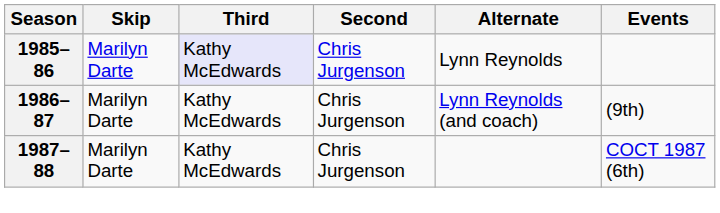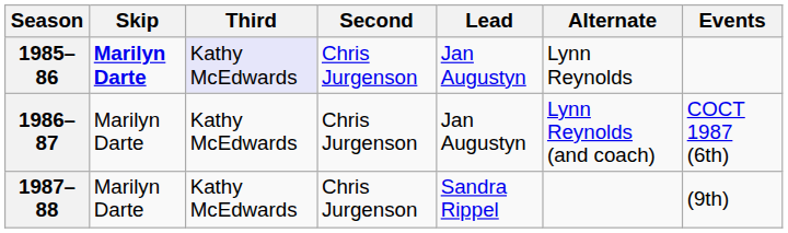 <table class="wikitable">
 <tr>
 <th scope="col">Season</th>
 <th scope="col">Skip</th>
 <th scope="col">Third</th>
 <th scope="col">Second</th>
+<th scope="col">Lead</th>
 <th scope="col">Alternate</th>
 <th scope="col">Events</th>
 </tr>
 <tr>
 <th scope="row">1985–86</th>
-<td><a href='#'>Marilyn Darte</a></td>
+<td><strong><a href='#'>Marilyn Darte</a></strong></td>
 <td style="background: lavender;">Kathy McEdwards</td>
 <td><a href='#'>Chris Jurgenson</a></td>
+<td><a href='#'>Jan Augustyn</a></td>
 <td>Lynn Reynolds</td>
 <td> <br> </td>
 </tr>
 <tr>
 <th scope="row">1986–87</th>
 <td>Marilyn Darte</td>
 <td>Kathy McEdwards</td>
 <td>Chris Jurgenson</td>
+<td>Jan Augustyn</td>
 <td><a href='#'>Lynn Reynolds</a> (and coach)</td>
-<td> (9th)</td>
+<td><a href='#'>COCT 1987</a> (6th)</td>
 </tr>
 <tr>
 <th scope="row">1987–88</th>
 <td>Marilyn Darte</td>
 <td>Kathy McEdwards</td>
 <td>Chris Jurgenson</td>
+<td><a href='#'>Sandra Rippel</a></td>
 <td></td>
-<td><a href='#'>COCT 1987</a> (6th)</td>
+<td> (9th)</td>
 </tr>
 </table>
